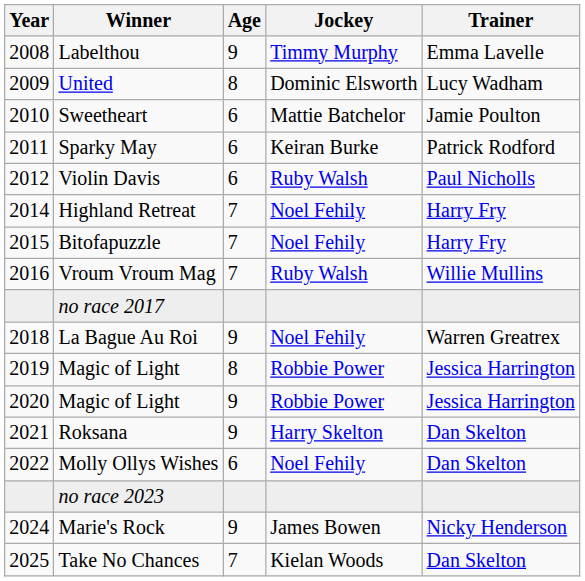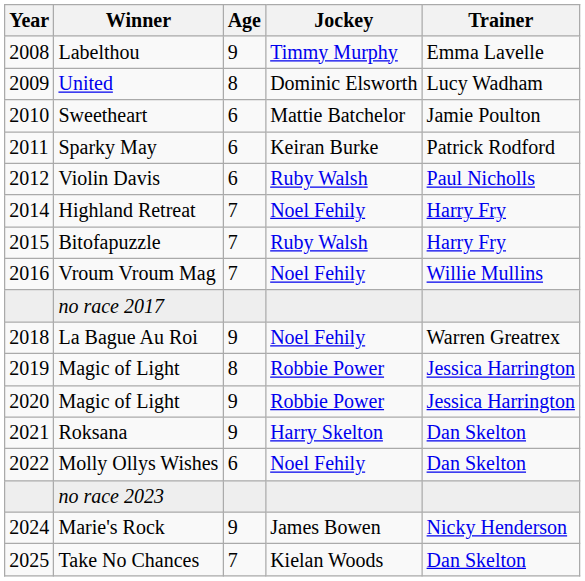 <table class="wikitable sortable">
 <tr>
 <th>Year</th>
 <th>Winner</th>
 <th>Age</th>
 <th>Jockey</th>
 <th>Trainer</th>
 </tr>
 <tr>
 <td>2008</td>
 <td>Labelthou</td>
 <td>9</td>
 <td><a href='#'>Timmy Murphy</a></td>
 <td>Emma Lavelle</td>
 </tr>
 <tr>
 <td>2009</td>
 <td><a href='#'>United</a></td>
 <td>8</td>
 <td>Dominic Elsworth</td>
 <td>Lucy Wadham</td>
 </tr>
 <tr>
 <td>2010</td>
 <td>Sweetheart</td>
 <td>6</td>
 <td>Mattie Batchelor</td>
 <td>Jamie Poulton</td>
 </tr>
 <tr>
 <td>2011</td>
 <td>Sparky May</td>
 <td>6</td>
 <td>Keiran Burke</td>
 <td>Patrick Rodford</td>
 </tr>
 <tr>
 <td>2012</td>
 <td>Violin Davis</td>
 <td>6</td>
 <td><a href='#'>Ruby Walsh</a></td>
 <td><a href='#'>Paul Nicholls</a></td>
 </tr>
 <tr>
 <td>2014</td>
 <td>Highland Retreat</td>
 <td>7</td>
 <td><a href='#'>Noel Fehily</a></td>
 <td><a href='#'>Harry Fry</a></td>
 </tr>
 <tr>
 <td>2015</td>
 <td>Bitofapuzzle</td>
 <td>7</td>
-<td><a href='#'>Noel Fehily</a></td>
+<td><a href='#'>Ruby Walsh</a></td>
 <td><a href='#'>Harry Fry</a></td>
 </tr>
 <tr>
 <td>2016</td>
 <td>Vroum Vroum Mag</td>
 <td>7</td>
-<td><a href='#'>Ruby Walsh</a></td>
+<td><a href='#'>Noel Fehily</a></td>
 <td><a href='#'>Willie Mullins</a></td>
 </tr>
 <tr bgcolor="#eeeeee">
 <td></td>
 <td><em>no race 2017</em> </td>
 <td></td>
 <td></td>
 <td></td>
 </tr>
 <tr>
 <td>2018</td>
 <td>La Bague Au Roi</td>
 <td>9</td>
 <td><a href='#'>Noel Fehily</a></td>
 <td>Warren Greatrex</td>
 </tr>
 <tr>
 <td>2019</td>
 <td>Magic of Light</td>
 <td>8</td>
 <td><a href='#'>Robbie Power</a></td>
 <td><a href='#'>Jessica Harrington</a></td>
 </tr>
 <tr>
 <td>2020</td>
 <td>Magic of Light</td>
 <td>9</td>
 <td><a href='#'>Robbie Power</a></td>
 <td><a href='#'>Jessica Harrington</a></td>
 </tr>
 <tr>
 <td>2021</td>
 <td>Roksana</td>
 <td>9</td>
 <td><a href='#'>Harry Skelton</a></td>
 <td><a href='#'>Dan Skelton</a></td>
 </tr>
 <tr>
 <td>2022</td>
 <td>Molly Ollys Wishes</td>
 <td>6</td>
 <td><a href='#'>Noel Fehily</a></td>
 <td><a href='#'>Dan Skelton</a></td>
 </tr>
 <tr bgcolor="#eeeeee">
 <td></td>
 <td><em>no race 2023</em> </td>
 <td></td>
 <td></td>
 <td></td>
 </tr>
 <tr>
 <td>2024</td>
 <td>Marie's Rock</td>
 <td>9</td>
 <td>James Bowen</td>
 <td><a href='#'>Nicky Henderson</a></td>
 </tr>
 <tr>
 <td>2025</td>
 <td>Take No Chances</td>
 <td>7</td>
 <td>Kielan Woods</td>
 <td><a href='#'>Dan Skelton</a></td>
 </tr>
 </table>
